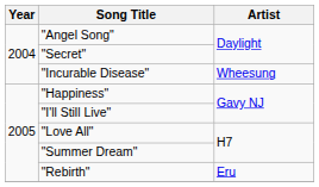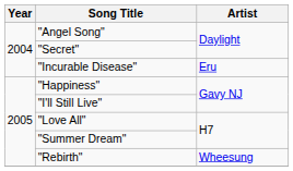 <table class="wikitable" style="width:400px">
 <tr>
 <th width=10>Year</th>
 <th>Song Title</th>
 <th>Artist</th>
 </tr>
 <tr>
 <td rowspan=3>2004</td>
 <td>"Angel Song"</td>
 <td rowspan=2><a href='#'>Daylight</a></td>
 </tr>
 <tr>
 <td>"Secret" </td>
 </tr>
 <tr>
 <td>"Incurable Disease" </td>
-<td><a href='#'>Wheesung</a></td>
+<td><a href='#'>Eru</a></td>
 </tr>
 <tr>
 <td rowspan=5>2005</td>
 <td>"Happiness"</td>
 <td rowspan=2><a href='#'>Gavy NJ</a></td>
 </tr>
 <tr>
 <td>"I'll Still Live" </td>
 </tr>
 <tr>
 <td>"Love All"</td>
 <td rowspan=2>H7</td>
 </tr>
 <tr>
 <td>"Summer Dream"</td>
 </tr>
 <tr>
 <td>"Rebirth" </td>
-<td><a href='#'>Eru</a></td>
+<td><a href='#'>Wheesung</a></td>
 </tr>
 <tr>
 </tr>
 </table>
